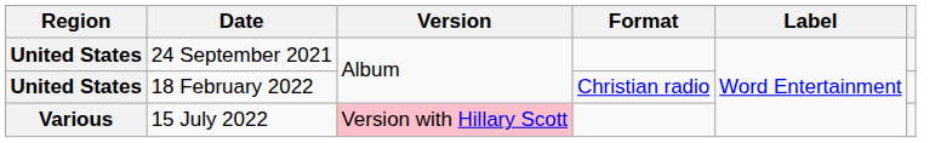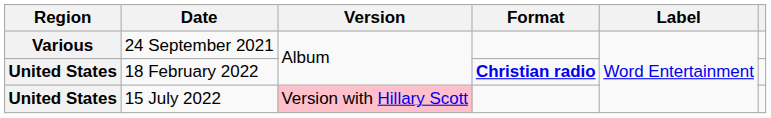 <table class="wikitable plainrowheaders">
 <tr>
 <th scope="col">Region</th>
 <th scope="col">Date</th>
 <th scope="col">Version</th>
 <th scope="col">Format</th>
 <th scope="col">Label</th>
 <th scope="col"></th>
 </tr>
 <tr>
-<th scope="row">United States</th>
+<th scope="row">Various</th>
 <td>24 September 2021</td>
 <td rowspan="2">Album</td>
 <td></td>
 <td rowspan="3"><a href='#'>Word Entertainment</a></td>
 <td></td>
 </tr>
 <tr>
 <th scope="row">United States</th>
 <td>18 February 2022</td>
-<td><a href='#'>Christian radio</a></td>
+<td><strong><a href='#'>Christian radio</a></strong></td>
 <td></td>
 </tr>
 <tr>
-<th scope="row">Various</th>
+<th scope="row">United States</th>
 <td>15 July 2022</td>
 <td style="background: pink;">Version with <a href='#'>Hillary Scott</a></td>
 <td></td>
 <td></td>
 </tr>
 </table>
